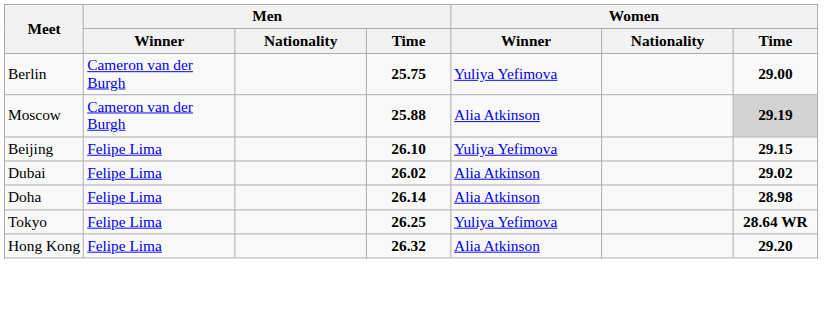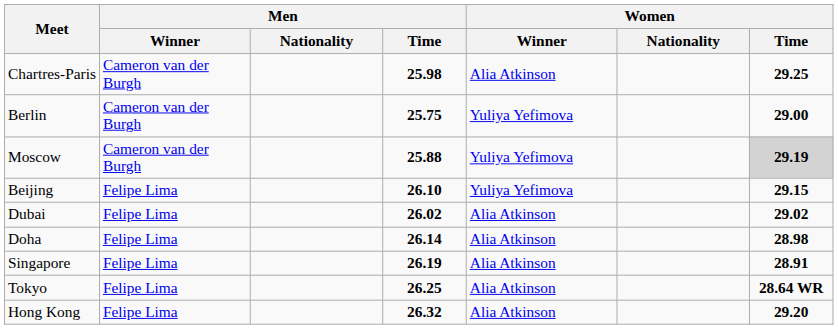 <table class="wikitable">
 <tr>
 <th rowspan="2">Meet</th>
 <th colspan="3">Men</th>
 <th colspan="3">Women</th>
 </tr>
 <tr>
 <th width=150>Winner</th>
 <th width=130>Nationality</th>
 <th width=80>Time</th>
 <th width=150>Winner</th>
 <th width=130>Nationality</th>
 <th width=80>Time</th>
 </tr>
 <tr>
+<td>Chartres-Paris</td>
+<td><a href='#'>Cameron van der Burgh</a></td>
+<td></td>
+<td align=center><strong>25.98</strong></td>
+<td><a href='#'>Alia Atkinson</a></td>
+<td></td>
+<td align=center><strong>29.25</strong></td>
+</tr>
+<tr>
 <td>Berlin</td>
 <td><a href='#'>Cameron van der Burgh</a></td>
 <td></td>
 <td align=center><strong>25.75</strong></td>
 <td><a href='#'>Yuliya Yefimova</a></td>
 <td></td>
 <td align=center><strong>29.00</strong></td>
 </tr>
 <tr>
 <td>Moscow</td>
 <td><a href='#'>Cameron van der Burgh</a></td>
 <td></td>
 <td align=center><strong>25.88</strong></td>
-<td><a href='#'>Alia Atkinson</a></td>
+<td><a href='#'>Yuliya Yefimova</a></td>
 <td></td>
 <td align=center style="background: lightgrey;"><strong>29.19</strong></td>
 </tr>
 <tr>
 <td>Beijing</td>
 <td><a href='#'>Felipe Lima</a></td>
 <td></td>
 <td align=center><strong>26.10</strong></td>
 <td><a href='#'>Yuliya Yefimova</a></td>
 <td></td>
 <td align=center><strong>29.15</strong></td>
 </tr>
 <tr>
 <td>Dubai</td>
 <td><a href='#'>Felipe Lima</a></td>
 <td></td>
 <td align=center><strong>26.02</strong></td>
 <td><a href='#'>Alia Atkinson</a></td>
 <td></td>
 <td align=center><strong>29.02</strong></td>
 </tr>
 <tr>
 <td>Doha</td>
 <td><a href='#'>Felipe Lima</a></td>
 <td></td>
 <td align=center><strong>26.14</strong></td>
 <td><a href='#'>Alia Atkinson</a></td>
 <td></td>
 <td align=center><strong>28.98</strong></td>
 </tr>
 <tr>
+<td>Singapore</td>
+<td><a href='#'>Felipe Lima</a></td>
+<td></td>
+<td align=center><strong>26.19</strong></td>
+<td><a href='#'>Alia Atkinson</a></td>
+<td></td>
+<td align=center><strong>28.91</strong></td>
+</tr>
+<tr>
 <td>Tokyo</td>
 <td><a href='#'>Felipe Lima</a></td>
 <td></td>
 <td align=center><strong>26.25</strong></td>
-<td><a href='#'>Yuliya Yefimova</a></td>
+<td><a href='#'>Alia Atkinson</a></td>
 <td></td>
 <td align=center><strong>28.64 WR</strong></td>
 </tr>
 <tr>
 <td>Hong Kong</td>
 <td><a href='#'>Felipe Lima</a></td>
 <td></td>
 <td align=center><strong>26.32</strong></td>
 <td><a href='#'>Alia Atkinson</a></td>
 <td></td>
 <td align=center><strong>29.20</strong></td>
 </tr>
 </table>
